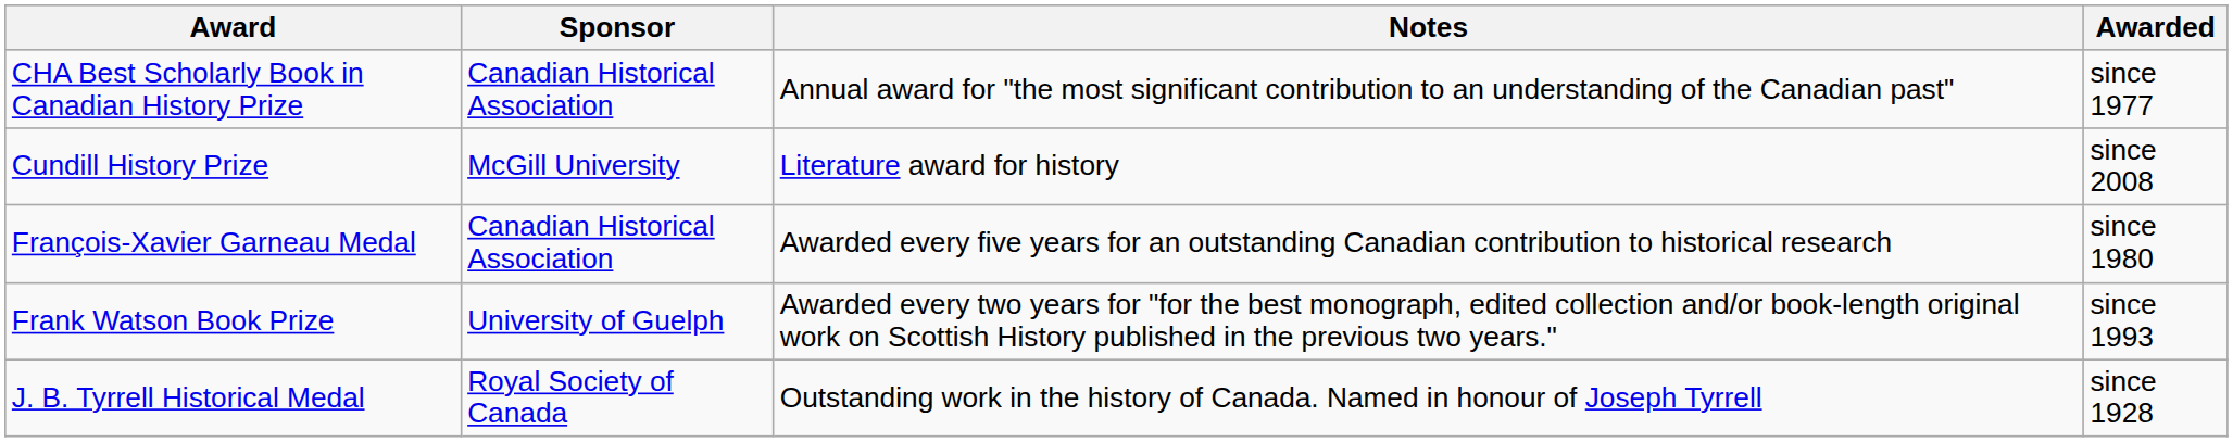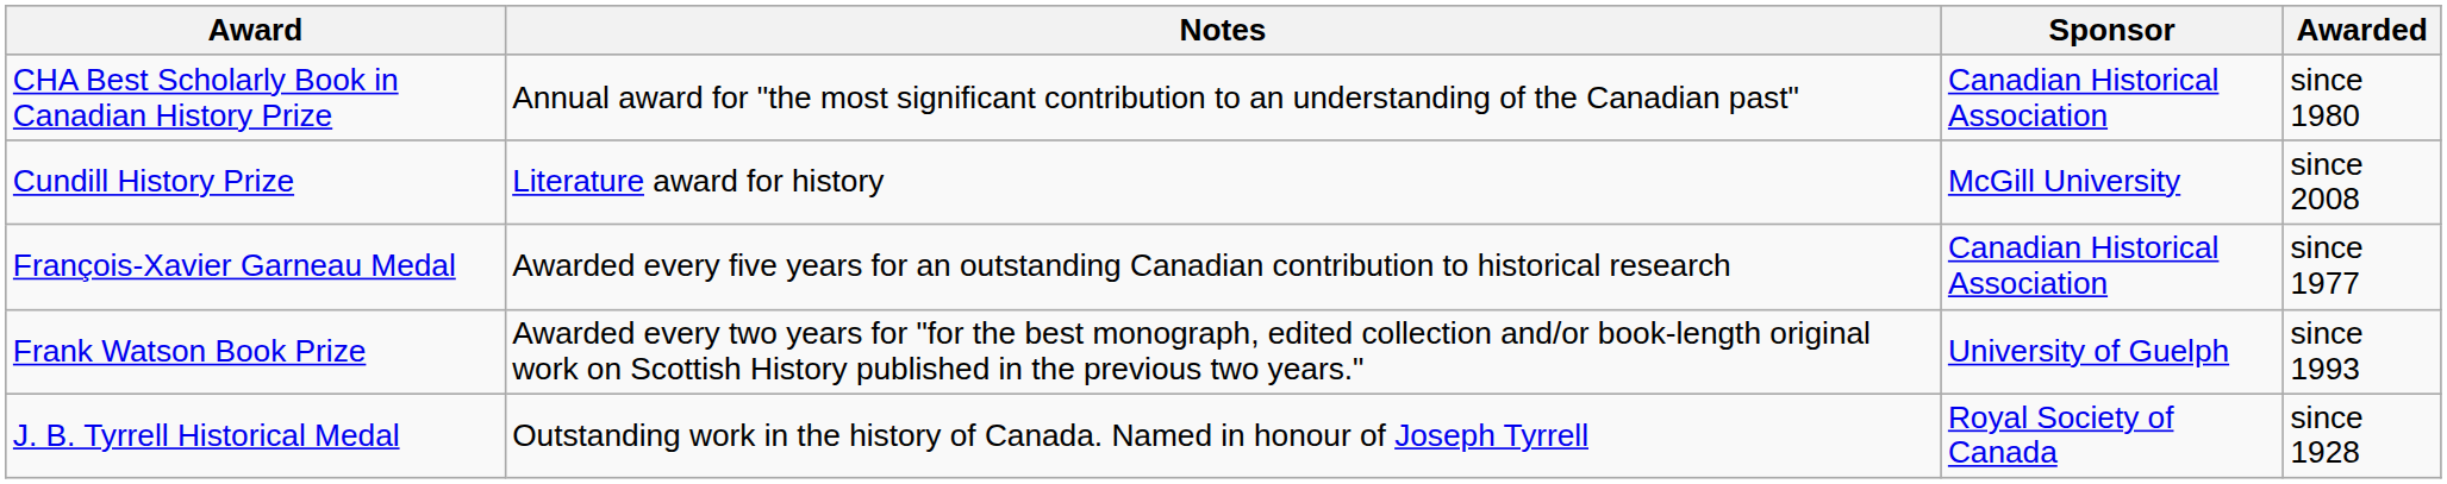 <table class="wikitable sortable">
 <tr>
 <th>Award</th>
+<th>Notes</th>
 <th>Sponsor</th>
-<th>Notes</th>
 <th>Awarded</th>
 </tr>
 <tr>
 <td><a href='#'>CHA Best Scholarly Book in Canadian History Prize</a></td>
+<td>Annual award for "the most significant contribution to an understanding of the Canadian past"</td>
 <td><a href='#'>Canadian Historical Association</a></td>
-<td>Annual award for "the most significant contribution to an understanding of the Canadian past"</td>
-<td>since 1977</td>
+<td>since 1980</td>
 </tr>
 <tr>
 <td><a href='#'>Cundill History Prize</a></td>
+<td><a href='#'>Literature</a> award for history</td>
 <td><a href='#'>McGill University</a></td>
-<td><a href='#'>Literature</a> award for history</td>
 <td>since 2008</td>
 </tr>
 <tr>
 <td><a href='#'>François-Xavier Garneau Medal</a></td>
+<td>Awarded every five years for an outstanding Canadian contribution to historical research</td>
 <td><a href='#'>Canadian Historical Association</a></td>
-<td>Awarded every five years for an outstanding Canadian contribution to historical research</td>
-<td>since 1980</td>
+<td>since 1977</td>
 </tr>
 <tr>
 <td><a href='#'>Frank Watson Book Prize</a></td>
+<td>Awarded every two years for "for the best monograph, edited collection and/or book-length original work on Scottish History published in the previous two years."</td>
 <td><a href='#'>University of Guelph</a></td>
-<td>Awarded every two years for "for the best monograph, edited collection and/or book-length original work on Scottish History published in the previous two years."</td>
 <td>since 1993</td>
 </tr>
 <tr>
 <td><a href='#'>J. B. Tyrrell Historical Medal</a></td>
+<td>Outstanding work in the history of Canada. Named in honour of <a href='#'>Joseph Tyrrell</a></td>
 <td><a href='#'>Royal Society of Canada</a></td>
-<td>Outstanding work in the history of Canada. Named in honour of <a href='#'>Joseph Tyrrell</a></td>
 <td>since 1928</td>
 </tr>
 </table>
